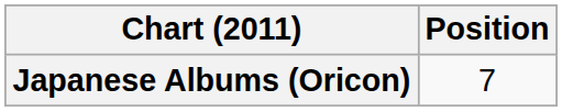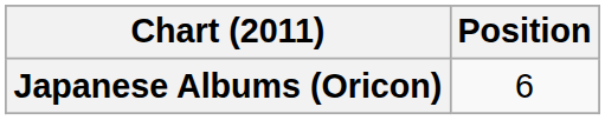 <table class="wikitable plainrowheaders" style="text-align:center;">
 <tr>
 <th>Chart (2011)</th>
 <th>Position</th>
 </tr>
 <tr>
 <th scope="row">Japanese Albums (Oricon)</th>
-<td align="center">7</td>
+<td align="center">6</td>
 </tr>
 </table>
